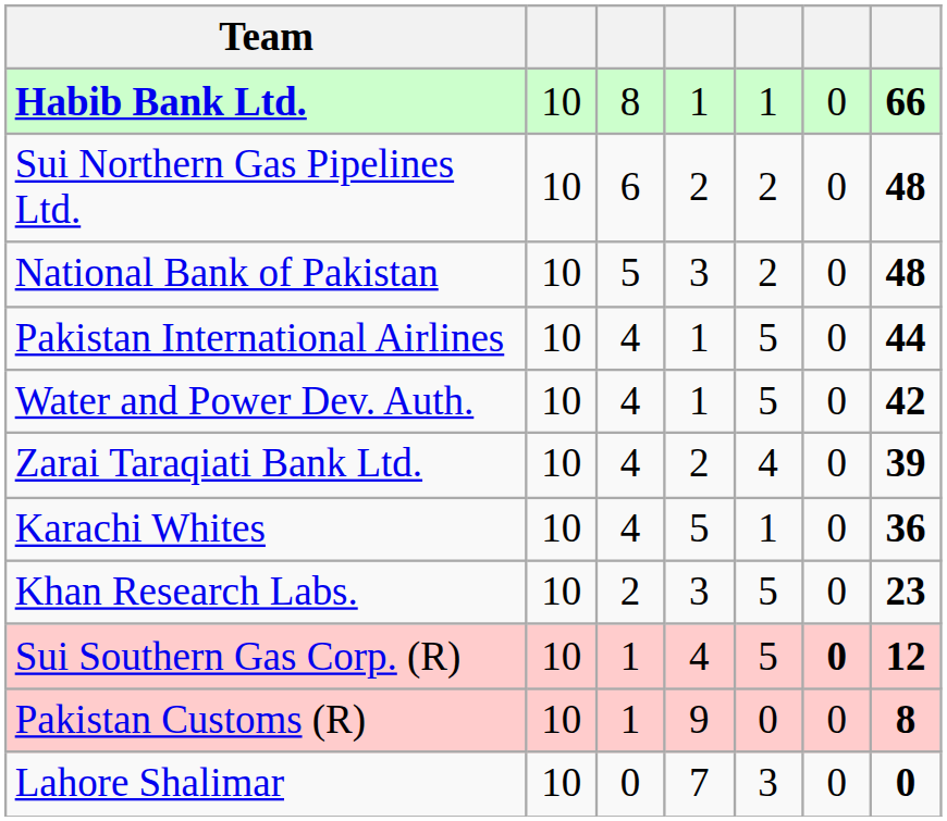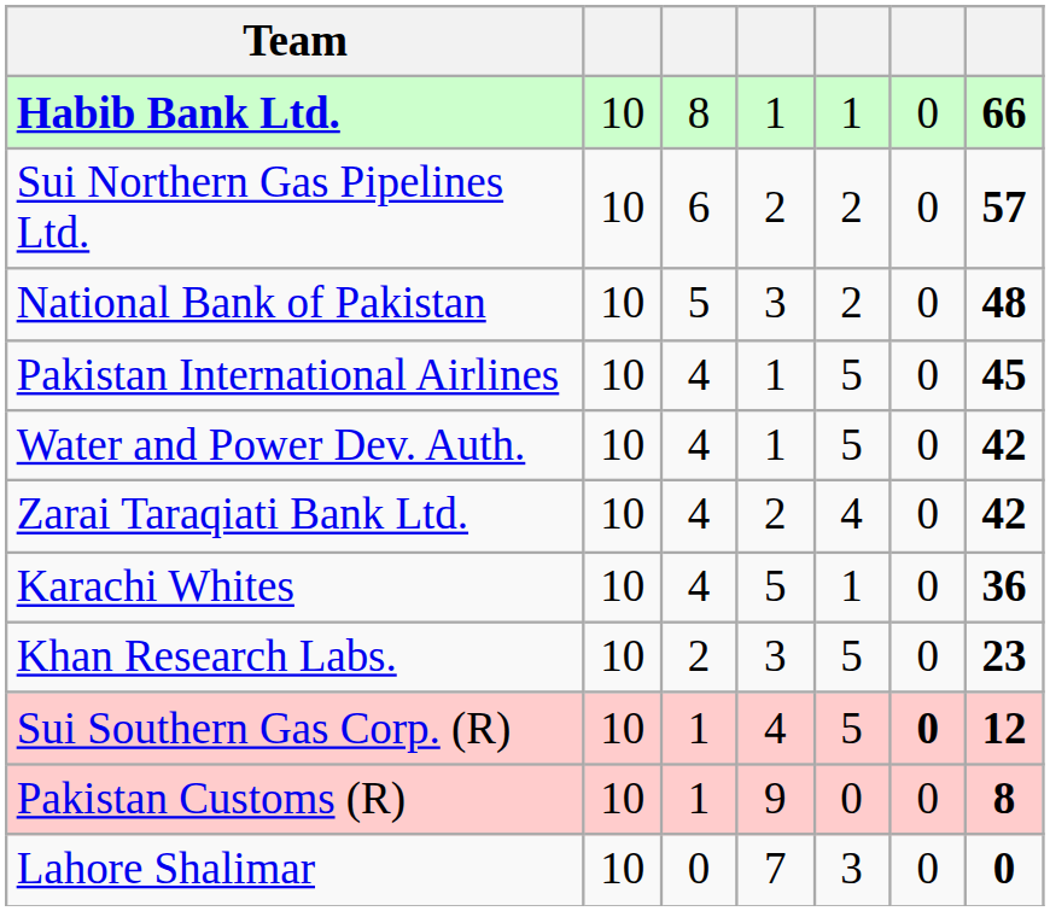 <table class="wikitable sortable" style="text-align:center";"font-size:95%">
 <tr>
 <th style="width:200px;">Team</th>
 <th style="width:20px;"></th>
 <th style="width:20px;"></th>
 <th style="width:20px;"></th>
 <th style="width:20px;"></th>
 <th style="width:20px;"></th>
 <th style="width:20px;"></th>
 </tr>
 <tr bgcolor="#ccffcc">
 <td style="text-align:left"><strong><a href='#'>Habib Bank Ltd.</a></strong></td>
 <td>10</td>
 <td>8</td>
 <td>1</td>
 <td>1</td>
 <td>0</td>
 <td><strong>66</strong></td>
 </tr>
 <tr>
 <td style="text-align:left"><a href='#'>Sui Northern Gas Pipelines Ltd.</a></td>
 <td>10</td>
 <td>6</td>
 <td>2</td>
 <td>2</td>
 <td>0</td>
-<td><strong>48</strong></td>
+<td><strong>57</strong></td>
 </tr>
 <tr>
 <td style="text-align:left"><a href='#'>National Bank of Pakistan</a></td>
 <td>10</td>
 <td>5</td>
 <td>3</td>
 <td>2</td>
 <td>0</td>
 <td><strong>48</strong></td>
 </tr>
 <tr>
 <td style="text-align:left"><a href='#'>Pakistan International Airlines</a></td>
 <td>10</td>
 <td>4</td>
 <td>1</td>
 <td>5</td>
 <td>0</td>
-<td><strong>44</strong></td>
+<td><strong>45</strong></td>
 </tr>
 <tr>
 <td style="text-align:left"><a href='#'>Water and Power Dev. Auth.</a></td>
 <td>10</td>
 <td>4</td>
 <td>1</td>
 <td>5</td>
 <td>0</td>
 <td><strong>42</strong></td>
 </tr>
 <tr>
 <td style="text-align:left"><a href='#'>Zarai Taraqiati Bank Ltd.</a></td>
 <td>10</td>
 <td>4</td>
 <td>2</td>
 <td>4</td>
 <td>0</td>
-<td><strong>39</strong></td>
+<td><strong>42</strong></td>
 </tr>
 <tr>
 <td style="text-align:left"><a href='#'>Karachi Whites</a></td>
 <td>10</td>
 <td>4</td>
 <td>5</td>
 <td>1</td>
 <td>0</td>
 <td><strong>36</strong></td>
 </tr>
 <tr>
 <td style="text-align:left"><a href='#'>Khan Research Labs.</a></td>
 <td>10</td>
 <td>2</td>
 <td>3</td>
 <td>5</td>
 <td>0</td>
 <td><strong>23</strong></td>
 </tr>
 <tr bgcolor="#ffcccc">
 <td style="text-align:left"><a href='#'>Sui Southern Gas Corp.</a> (R)</td>
 <td>10</td>
 <td>1</td>
 <td>4</td>
 <td>5</td>
 <td><strong>0</strong></td>
 <td><strong>12</strong></td>
 </tr>
 <tr bgcolor="#ffcccc">
 <td style="text-align:left"><a href='#'>Pakistan Customs</a> (R)</td>
 <td>10</td>
 <td>1</td>
 <td>9</td>
 <td>0</td>
 <td>0</td>
 <td><strong>8</strong></td>
 </tr>
 <tr>
 <td style="text-align:left"><a href='#'>Lahore Shalimar</a></td>
 <td>10</td>
 <td>0</td>
 <td>7</td>
 <td>3</td>
 <td>0</td>
 <td><strong>0</strong></td>
 </tr>
 </table>
